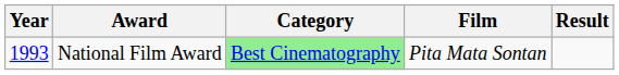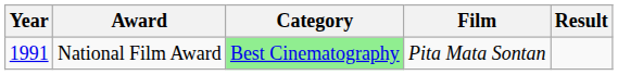 <table class="wikitable" style="font-size: 95%;">
 <tr>
 <th>Year</th>
 <th>Award</th>
 <th>Category</th>
 <th>Film</th>
 <th>Result</th>
 </tr>
 <tr>
-<td><a href='#'>1993</a></td>
+<td><a href='#'>1991</a></td>
 <td>National Film Award</td>
 <td style="background: lightgreen;"><a href='#'>Best Cinematography</a></td>
 <td><em>Pita Mata Sontan</em></td>
 <td></td>
 </tr>
 </table>
